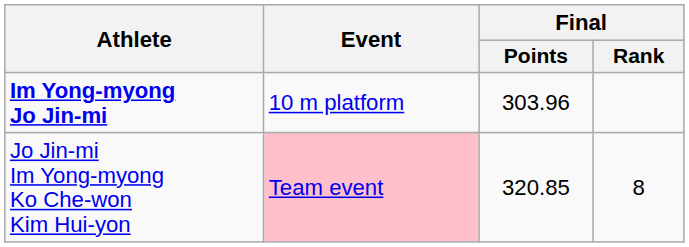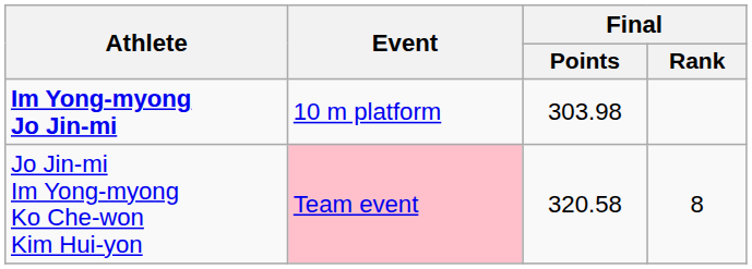 <table class="wikitable" style="text-align:center; font-size:90%; width:50%;">
 <tr>
 <th rowspan=2>Athlete</th>
 <th rowspan=2>Event</th>
 <th colspan=2>Final</th>
 </tr>
 <tr style="font-size:95%">
 <th>Points</th>
 <th>Rank</th>
 </tr>
 <tr>
 <td align=left><strong><a href='#'>Im Yong-myong</a><br><a href='#'>Jo Jin-mi</a></strong></td>
 <td align=left><a href='#'>10 m platform</a></td>
-<td>303.96</td>
+<td>303.98</td>
 <td></td>
 </tr>
 <tr>
 <td align=left><a href='#'>Jo Jin-mi</a><br><a href='#'>Im Yong-myong</a><br><a href='#'>Ko Che-won</a><br><a href='#'>Kim Hui-yon</a></td>
 <td align=left style="background: pink;"><a href='#'>Team event</a></td>
-<td>320.85</td>
+<td>320.58</td>
 <td>8</td>
 </tr>
 </table>
